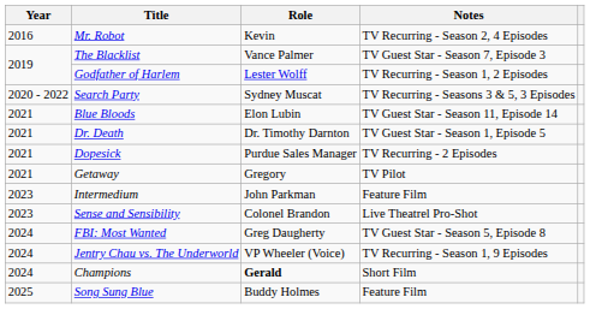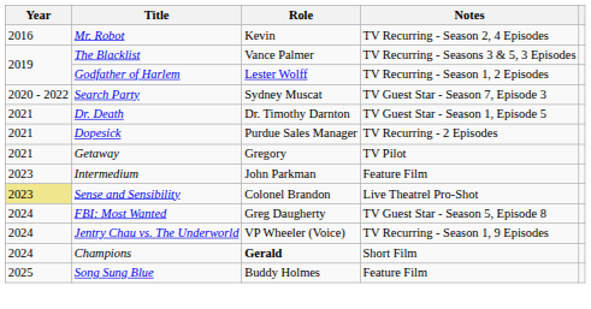 <table class="wikitable">
 <tr>
 <th>Year</th>
 <th>Title</th>
 <th>Role</th>
 <th>Notes</th>
 <th></th>
 </tr>
 <tr>
 <td>2016</td>
 <td><em><a href='#'>Mr. Robot</a></em></td>
 <td>Kevin</td>
 <td>TV Recurring - Season 2, 4 Episodes</td>
 <td></td>
 </tr>
 <tr>
 <td rowspan="2">2019</td>
 <td><em><a href='#'>The Blacklist</a></em></td>
 <td>Vance Palmer</td>
-<td>TV Guest Star - Season 7, Episode 3</td>
+<td>TV Recurring - Seasons 3 & 5, 3 Episodes</td>
 <td></td>
 </tr>
 <tr>
 <td><em><a href='#'>Godfather of Harlem</a></em></td>
 <td><a href='#'>Lester Wolff</a></td>
 <td>TV Recurring - Season 1, 2 Episodes</td>
 <td></td>
 </tr>
 <tr>
 <td>2020 - 2022</td>
 <td><em><a href='#'>Search Party</a></em></td>
 <td>Sydney Muscat</td>
-<td>TV Recurring - Seasons 3 & 5, 3 Episodes</td>
-<td></td>
-</tr>
-<tr>
-<td>2021</td>
-<td><a href='#'><em>Blue Bloods</em></a></td>
-<td>Elon Lubin</td>
-<td>TV Guest Star - Season 11, Episode 14</td>
+<td>TV Guest Star - Season 7, Episode 3</td>
 <td></td>
 </tr>
 <tr>
 <td>2021</td>
 <td><a href='#'><em>Dr. Death</em></a></td>
 <td>Dr. Timothy Darnton</td>
 <td>TV Guest Star - Season 1, Episode 5</td>
 <td></td>
 </tr>
 <tr>
 <td>2021</td>
 <td><a href='#'><em>Dopesick</em></a></td>
 <td>Purdue Sales Manager</td>
 <td>TV Recurring - 2 Episodes</td>
 <td></td>
 </tr>
 <tr>
 <td>2021</td>
 <td><em>Getaway</em></td>
 <td>Gregory</td>
 <td>TV Pilot</td>
 <td></td>
 </tr>
 <tr>
 <td>2023</td>
 <td><em>Intermedium</em></td>
 <td>John Parkman</td>
 <td>Feature Film</td>
 <td></td>
 </tr>
 <tr>
-<td>2023</td>
+<td style="background: khaki;">2023</td>
 <td><em><a href='#'>Sense and Sensibility</a></em></td>
 <td>Colonel Brandon</td>
 <td>Live Theatrel Pro-Shot</td>
 <td></td>
 </tr>
 <tr>
 <td>2024</td>
 <td><em><a href='#'>FBI: Most Wanted</a></em></td>
 <td>Greg Daugherty</td>
 <td>TV Guest Star - Season 5, Episode 8</td>
 <td></td>
 </tr>
 <tr>
 <td>2024</td>
 <td><em><a href='#'>Jentry Chau vs. The Underworld</a></em></td>
 <td>VP Wheeler (Voice)</td>
 <td>TV Recurring - Season 1, 9 Episodes</td>
 <td></td>
 </tr>
 <tr>
 <td>2024</td>
 <td><em>Champions</em></td>
 <td><strong>Gerald</strong></td>
 <td>Short Film</td>
 <td></td>
 </tr>
 <tr>
 <td>2025</td>
 <td><em><a href='#'>Song Sung Blue</a></em></td>
 <td>Buddy Holmes</td>
 <td>Feature Film</td>
 <td></td>
 </tr>
 </table>
